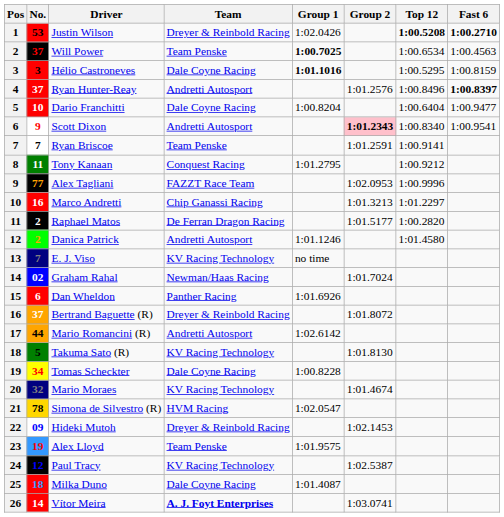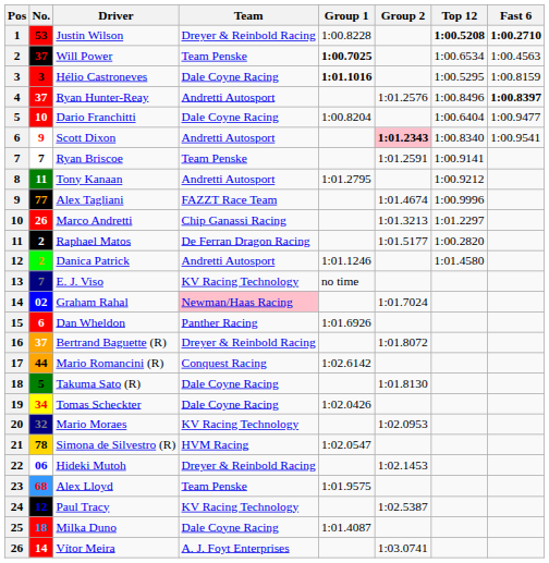 <table class="wikitable" style="font-size:95%">
 <tr>
 <th>Pos</th>
 <th>No.</th>
 <th>Driver</th>
 <th>Team</th>
 <th>Group 1</th>
 <th>Group 2</th>
 <th>Top 12</th>
 <th>Fast 6</th>
 </tr>
 <tr>
 <th>1</th>
 <td style="background:red; color:black;" align="center"><strong>53</strong></td>
 <td> <a href='#'>Justin Wilson</a></td>
 <td><a href='#'>Dreyer & Reinbold Racing</a></td>
-<td>1:02.0426</td>
+<td>1:00.8228</td>
 <td></td>
 <td><strong>1:00.5208</strong></td>
 <td><strong>1:00.2710</strong></td>
 </tr>
 <tr>
 <th>2</th>
 <td style="background:black; color:red;" align="center"><strong>37</strong></td>
 <td> <a href='#'>Will Power</a></td>
 <td><a href='#'>Team Penske</a></td>
 <td><strong>1:00.7025</strong></td>
 <td></td>
 <td>1:00.6534</td>
 <td>1:00.4563</td>
 </tr>
 <tr>
 <th>3</th>
 <td style="background:red; color:black;" align="center"><strong>3</strong></td>
 <td> <a href='#'>Hélio Castroneves</a></td>
 <td><a href='#'>Dale Coyne Racing</a></td>
 <td><strong>1:01.1016</strong></td>
 <td></td>
 <td>1:00.5295</td>
 <td>1:00.8159</td>
 </tr>
 <tr>
 <th>4</th>
 <td style="background:red; color:white;" align="center"><strong>37</strong></td>
 <td> <a href='#'>Ryan Hunter-Reay</a></td>
 <td><a href='#'>Andretti Autosport</a></td>
 <td></td>
 <td>1:01.2576</td>
 <td>1:00.8496</td>
 <td><strong>1:00.8397</strong></td>
 </tr>
 <tr>
 <th>5</th>
 <td style="background:red; color:white;" align=center><strong>10</strong></td>
 <td> <a href='#'>Dario Franchitti</a></td>
 <td><a href='#'>Dale Coyne Racing</a></td>
 <td>1:00.8204</td>
 <td></td>
 <td>1:00.6404</td>
 <td>1:00.9477</td>
 </tr>
 <tr>
 <th>6</th>
 <td style="background:white; color:red;" align="center"><strong>9</strong></td>
 <td> <a href='#'>Scott Dixon</a></td>
 <td><a href='#'>Andretti Autosport</a></td>
 <td></td>
 <td style="background: pink;"><strong>1:01.2343</strong></td>
 <td>1:00.8340</td>
 <td>1:00.9541</td>
 </tr>
 <tr>
 <th>7</th>
 <td style="background:white; color:black;" align="center"><strong>7</strong></td>
 <td> <a href='#'>Ryan Briscoe</a></td>
 <td><a href='#'>Team Penske</a></td>
 <td></td>
 <td>1:01.2591</td>
 <td>1:00.9141</td>
 <td></td>
 </tr>
 <tr>
 <th>8</th>
 <td style="background:green; color:white;" align="center"><strong>11</strong></td>
 <td> <a href='#'>Tony Kanaan</a></td>
-<td><a href='#'>Conquest Racing</a></td>
+<td><a href='#'>Andretti Autosport</a></td>
 <td>1:01.2795</td>
 <td></td>
 <td>1:00.9212</td>
 <td></td>
 </tr>
 <tr>
 <th>9</th>
 <td style="background:black; color:orange;" align=center><strong>77</strong></td>
 <td> <a href='#'>Alex Tagliani</a></td>
 <td><a href='#'>FAZZT Race Team</a></td>
 <td></td>
-<td>1:02.0953</td>
+<td>1:01.4674</td>
 <td>1:00.9996</td>
 <td></td>
 </tr>
 <tr>
 <th>10</th>
-<td style="background:red; color:white;" align="center"><strong>16</strong></td>
+<td style="background:red; color:white;" align="center"><strong>26</strong></td>
 <td> <a href='#'>Marco Andretti</a></td>
 <td><a href='#'>Chip Ganassi Racing</a></td>
 <td></td>
 <td>1:01.3213</td>
 <td>1:01.2297</td>
 <td></td>
 </tr>
 <tr>
 <th>11</th>
 <td style="background:black; color:white;" align="center"><strong>2</strong></td>
 <td> <a href='#'>Raphael Matos</a></td>
 <td><a href='#'>De Ferran Dragon Racing</a></td>
 <td></td>
 <td>1:01.5177</td>
 <td>1:00.2820</td>
 <td></td>
 </tr>
 <tr>
 <th>12</th>
 <td style="background:lime; color:orange;" align="center"><strong>2</strong></td>
 <td> <a href='#'>Danica Patrick</a></td>
 <td><a href='#'>Andretti Autosport</a></td>
 <td>1:01.1246</td>
 <td></td>
 <td>1:01.4580</td>
 <td></td>
 </tr>
 <tr>
 <th>13</th>
 <td style="background:navy; color:gray;" align=center><strong>7</strong></td>
 <td> <a href='#'>E. J. Viso</a></td>
 <td><a href='#'>KV Racing Technology</a></td>
 <td>no time</td>
 <td></td>
 <td></td>
 <td></td>
 </tr>
 <tr>
 <th>14</th>
 <td style="background:blue; color:white;" align="center"><strong>02</strong></td>
 <td> <a href='#'>Graham Rahal</a></td>
-<td><a href='#'>Newman/Haas Racing</a></td>
+<td style="background: pink;"><a href='#'>Newman/Haas Racing</a></td>
 <td></td>
 <td>1:01.7024</td>
 <td></td>
 <td></td>
 </tr>
 <tr>
 <th>15</th>
 <td style="background:red; color:white;" align="center"><strong>6</strong></td>
 <td> <a href='#'>Dan Wheldon</a></td>
 <td><a href='#'>Panther Racing</a></td>
 <td>1:01.6926</td>
 <td></td>
 <td></td>
 <td></td>
 </tr>
 <tr>
 <th>16</th>
 <td style="background:orange; color:white;" align="center"><strong>37</strong></td>
 <td> <a href='#'>Bertrand Baguette</a> (R)</td>
 <td><a href='#'>Dreyer & Reinbold Racing</a></td>
 <td></td>
 <td>1:01.8072</td>
 <td></td>
 <td></td>
 </tr>
 <tr>
 <th>17</th>
 <td style="background:orange; color:black;" align="center"><strong>44</strong></td>
 <td> <a href='#'>Mario Romancini</a> (R)</td>
-<td><a href='#'>Andretti Autosport</a></td>
+<td><a href='#'>Conquest Racing</a></td>
 <td>1:02.6142</td>
 <td></td>
 <td></td>
 <td></td>
 </tr>
 <tr>
 <th>18</th>
 <td style="background:green; color:black;" align=center><strong>5</strong></td>
 <td> <a href='#'>Takuma Sato</a> (R)</td>
-<td><a href='#'>KV Racing Technology</a></td>
+<td><a href='#'>Dale Coyne Racing</a></td>
 <td></td>
 <td>1:01.8130</td>
 <td></td>
 <td></td>
 </tr>
 <tr>
 <th>19</th>
 <td style="background:yellow; color:red;" align="center"><strong>34</strong></td>
 <td> <a href='#'>Tomas Scheckter</a></td>
 <td><a href='#'>Dale Coyne Racing</a></td>
-<td>1:00.8228</td>
+<td>1:02.0426</td>
 <td></td>
 <td></td>
 <td></td>
 </tr>
 <tr>
 <th>20</th>
 <td style="background:navy; color:gray;" align=center><strong>32</strong></td>
 <td> <a href='#'>Mario Moraes</a></td>
 <td><a href='#'>KV Racing Technology</a></td>
 <td></td>
-<td>1:01.4674</td>
+<td>1:02.0953</td>
 <td></td>
 <td></td>
 </tr>
 <tr>
 <th>21</th>
 <td style="background:gold; color:black;" align=center><strong>78</strong></td>
 <td> <a href='#'>Simona de Silvestro</a> (R)</td>
 <td><a href='#'>HVM Racing</a></td>
 <td>1:02.0547</td>
 <td></td>
 <td></td>
 <td></td>
 </tr>
 <tr>
 <th>22</th>
-<td style="background:white; color:blue;" align="center"><strong>09</strong></td>
+<td style="background:white; color:blue;" align="center"><strong>06</strong></td>
 <td> <a href='#'>Hideki Mutoh</a></td>
 <td><a href='#'>Dreyer & Reinbold Racing</a></td>
 <td></td>
 <td>1:02.1453</td>
 <td></td>
 <td></td>
 </tr>
 <tr>
 <th>23</th>
-<td style="background:#3399FF; color:red;" align="center"><strong>19</strong></td>
+<td style="background:#3399FF; color:red;" align="center"><strong>68</strong></td>
 <td> <a href='#'>Alex Lloyd</a></td>
 <td><a href='#'>Team Penske</a></td>
 <td>1:01.9575</td>
 <td></td>
 <td></td>
 <td></td>
 </tr>
 <tr>
 <th>24</th>
 <td style="background:black; color:blue;" align=center><strong>12</strong></td>
 <td> <a href='#'>Paul Tracy</a></td>
 <td><a href='#'>KV Racing Technology</a></td>
 <td></td>
 <td>1:02.5387</td>
 <td></td>
 <td></td>
 </tr>
 <tr>
 <th>25</th>
 <td style="background:red; color:#3399FF;" align="center"><strong>18</strong></td>
 <td> <a href='#'>Milka Duno</a></td>
 <td><a href='#'>Dale Coyne Racing</a></td>
 <td>1:01.4087</td>
 <td></td>
 <td></td>
 <td></td>
 </tr>
 <tr>
 <th>26</th>
 <td style="background:red; color:white;" align=center><strong>14</strong></td>
 <td> <a href='#'>Vítor Meira</a></td>
-<td><strong><a href='#'>A. J. Foyt Enterprises</a></strong></td>
+<td><a href='#'>A. J. Foyt Enterprises</a></td>
 <td></td>
 <td>1:03.0741</td>
 <td></td>
 <td></td>
 </tr>
 </table>
